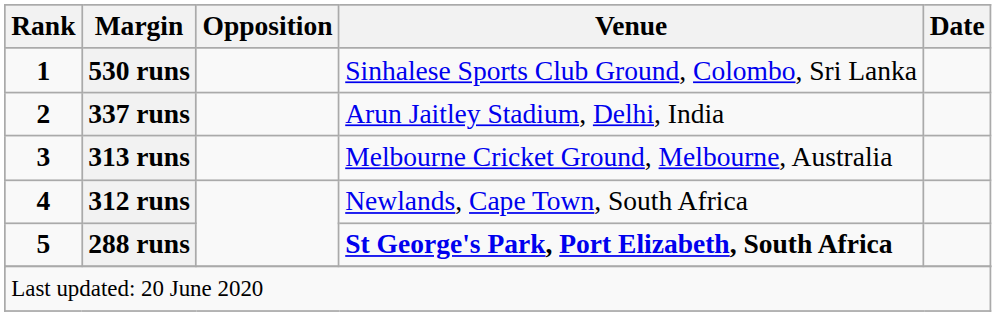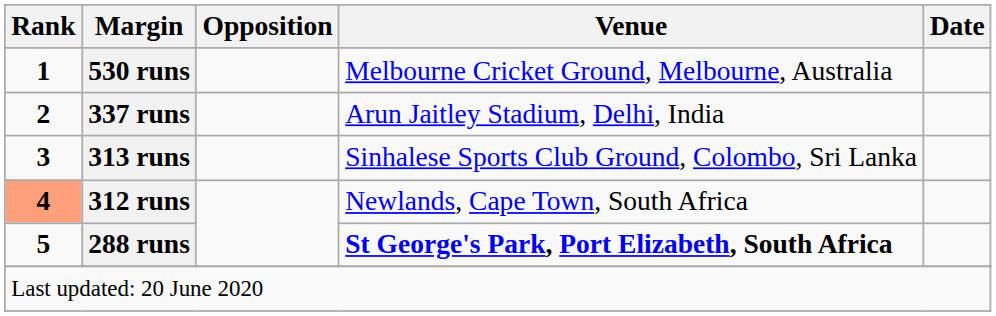 <table class="wikitable plainrowheaders sortable">
 <tr>
 <th scope=col>Rank</th>
 <th scope=col>Margin</th>
 <th scope=col>Opposition</th>
 <th scope=col>Venue</th>
 <th scope=col>Date</th>
 </tr>
 <tr>
 <td align=center><strong>1</strong></td>
 <th scope=row style="text-align:center;">530 runs</th>
 <td></td>
-<td><a href='#'>Sinhalese Sports Club Ground</a>, <a href='#'>Colombo</a>, Sri Lanka</td>
+<td><a href='#'>Melbourne Cricket Ground</a>, <a href='#'>Melbourne</a>, Australia</td>
 <td></td>
 </tr>
 <tr>
 <td align=center><strong>2</strong></td>
 <th scope=row style=text-align:center;>337 runs</th>
 <td></td>
 <td><a href='#'>Arun Jaitley Stadium</a>, <a href='#'>Delhi</a>, India</td>
 <td></td>
 </tr>
 <tr>
 <td align=center><strong>3</strong></td>
 <th scope=row style=text-align:center;>313 runs</th>
 <td></td>
-<td><a href='#'>Melbourne Cricket Ground</a>, <a href='#'>Melbourne</a>, Australia</td>
+<td><a href='#'>Sinhalese Sports Club Ground</a>, <a href='#'>Colombo</a>, Sri Lanka</td>
 <td></td>
 </tr>
 <tr>
-<td align=center><strong>4</strong></td>
+<td align=center style="background: lightsalmon;"><strong>4</strong></td>
 <th scope=row style=text-align:center;>312 runs</th>
 <td rowspan=2></td>
 <td><a href='#'>Newlands</a>, <a href='#'>Cape Town</a>, South Africa</td>
 <td></td>
 </tr>
 <tr>
 <td align=center><strong>5</strong></td>
 <th scope=row style=text-align:center;>288 runs</th>
 <td><strong><a href='#'>St George's Park</a>, <a href='#'>Port Elizabeth</a>, South Africa</strong></td>
 <td></td>
 </tr>
 <tr>
 </tr>
 <tr class=sortbottom>
 <td colspan=5><small>Last updated: 20 June 2020</small></td>
 </tr>
 </table>
